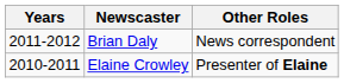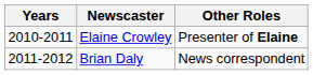 <table class="wikitable" style="font-size: 95%;">
 <tr>
 <th>Years</th>
 <th>Newscaster</th>
 <th>Other Roles</th>
 </tr>
 <tr>
+<td>2010-2011</td>
+<td><a href='#'>Elaine Crowley</a></td>
+<td>Presenter of <strong>Elaine</strong></td>
+</tr>
+<tr>
 <td>2011-2012</td>
 <td><a href='#'>Brian Daly</a></td>
 <td>News correspondent</td>
 </tr>
-<tr>
-<td>2010-2011</td>
-<td><a href='#'>Elaine Crowley</a></td>
-<td>Presenter of <strong>Elaine</strong></td>
-</tr>
 </table>
